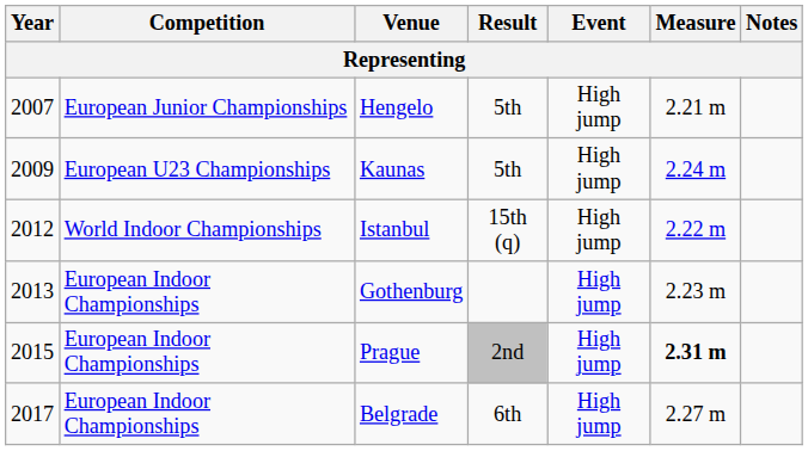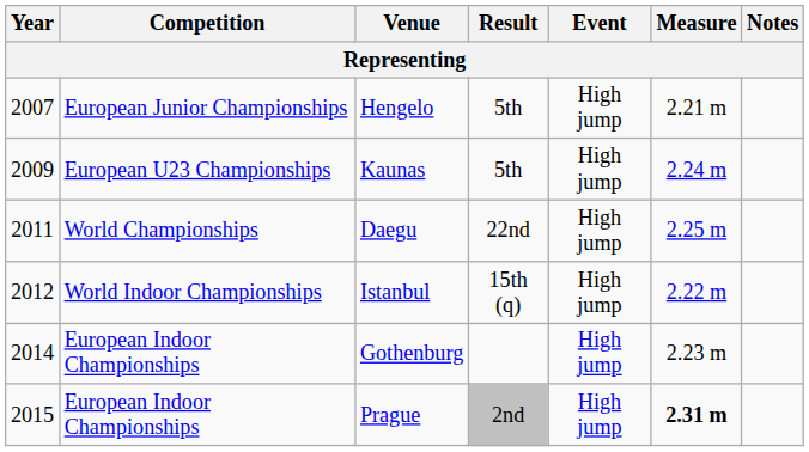 <table class="wikitable" width=60% style="font-size:90%; text-align:center;">
 <tr>
 <th>Year</th>
 <th>Competition</th>
 <th>Venue</th>
 <th>Result</th>
 <th>Event</th>
 <th>Measure</th>
 <th>Notes</th>
 </tr>
 <tr>
 <th colspan="7">Representing </th>
 </tr>
 <tr>
 <td>2007</td>
 <td align=left><a href='#'>European Junior Championships</a></td>
 <td align=left> <a href='#'>Hengelo</a></td>
 <td>5th</td>
 <td>High jump</td>
 <td>2.21 m</td>
 <td></td>
 </tr>
 <tr>
 <td>2009</td>
 <td align=left><a href='#'>European U23 Championships</a></td>
 <td align=left> <a href='#'>Kaunas</a></td>
 <td>5th</td>
 <td>High jump</td>
 <td><a href='#'>2.24 m</a></td>
 <td></td>
 </tr>
 <tr>
+<td>2011</td>
+<td align=left><a href='#'>World Championships</a></td>
+<td align=left> <a href='#'>Daegu</a></td>
+<td>22nd</td>
+<td>High jump</td>
+<td><a href='#'>2.25 m</a></td>
+<td></td>
+</tr>
+<tr>
 <td>2012</td>
 <td align=left><a href='#'>World Indoor Championships</a></td>
 <td align=left> <a href='#'>Istanbul</a></td>
 <td>15th (q)</td>
 <td>High jump</td>
 <td><a href='#'>2.22 m</a></td>
 <td></td>
 </tr>
 <tr>
-<td rowspan=1>2013</td>
+<td rowspan=1>2014</td>
 <td rowspan=1 align=left><a href='#'>European Indoor Championships</a></td>
 <td rowspan=1 align=left> <a href='#'>Gothenburg</a></td>
 <td></td>
 <td><a href='#'>High jump</a></td>
 <td>2.23 m</td>
 <td></td>
 </tr>
 <tr>
 <td>2015</td>
 <td align=left><a href='#'>European Indoor Championships</a></td>
 <td align=left> <a href='#'>Prague</a></td>
 <td bgcolor=silver>2nd</td>
 <td><a href='#'>High jump</a></td>
 <td><strong>2.31 m</strong></td>
 <td></td>
 </tr>
-<tr>
-<td>2017</td>
-<td align=left><a href='#'>European Indoor Championships</a></td>
-<td align=left> <a href='#'>Belgrade</a></td>
-<td>6th</td>
-<td><a href='#'>High jump</a></td>
-<td>2.27 m</td>
-<td></td>
-</tr>
 </table>
